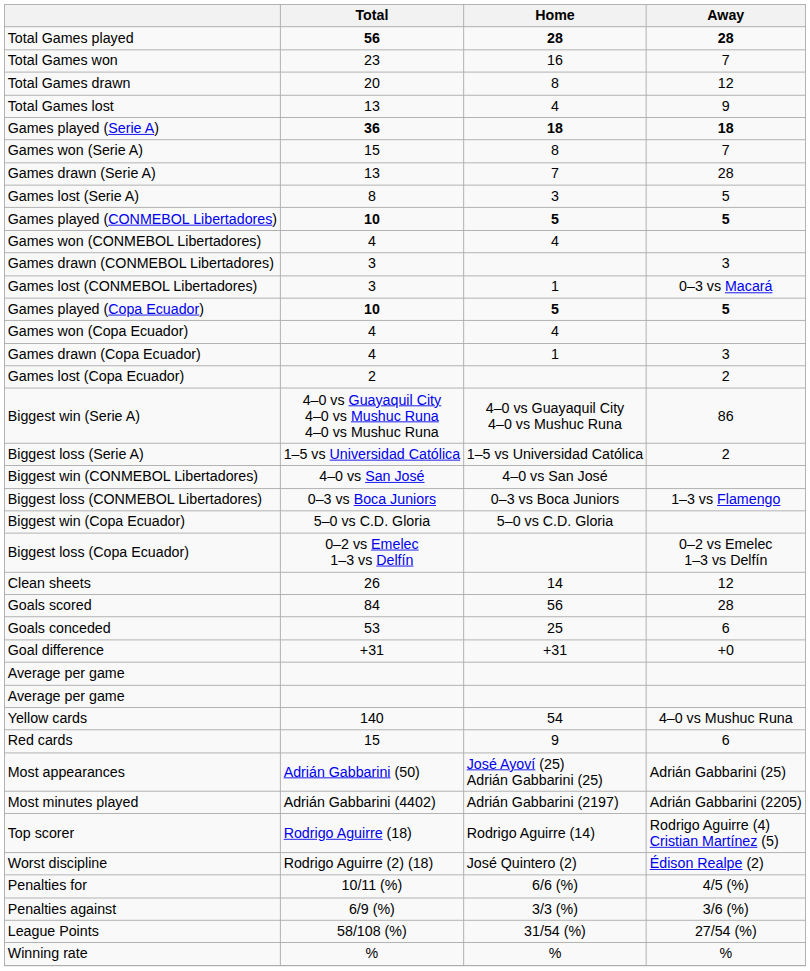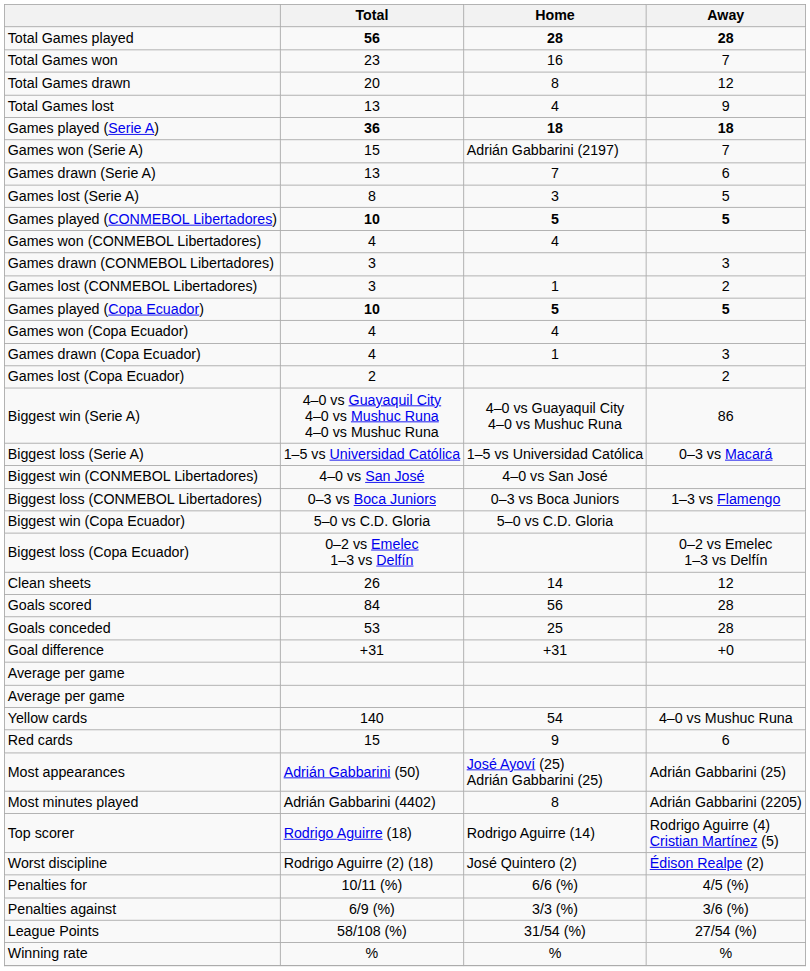 <table class="wikitable" style="text-align: center;">
 <tr>
 <th></th>
 <th>Total</th>
 <th>Home</th>
 <th>Away</th>
 </tr>
 <tr>
 <td align=left>Total Games played</td>
 <td><strong>56</strong></td>
 <td><strong>28</strong></td>
 <td><strong>28</strong></td>
 </tr>
 <tr>
 <td align=left>Total Games won</td>
 <td>23</td>
 <td>16</td>
 <td>7</td>
 </tr>
 <tr>
 <td align=left>Total Games drawn</td>
 <td>20</td>
 <td>8</td>
 <td>12</td>
 </tr>
 <tr>
 <td align=left>Total Games lost</td>
 <td>13</td>
 <td>4</td>
 <td>9</td>
 </tr>
 <tr>
 <td align=left>Games played (<a href='#'>Serie A</a>)</td>
 <td><strong>36</strong></td>
 <td><strong>18</strong></td>
 <td><strong>18</strong></td>
 </tr>
 <tr>
 <td align=left>Games won (Serie A)</td>
 <td>15</td>
-<td>8</td>
+<td align=left> Adrián Gabbarini (2197)</td>
 <td>7</td>
 </tr>
 <tr>
 <td align=left>Games drawn (Serie A)</td>
 <td>13</td>
 <td>7</td>
-<td>28</td>
+<td>6</td>
 </tr>
 <tr>
 <td align=left>Games lost (Serie A)</td>
 <td>8</td>
 <td>3</td>
 <td>5</td>
 </tr>
 <tr>
 <td align=left>Games played (<a href='#'>CONMEBOL Libertadores</a>)</td>
 <td><strong>10</strong></td>
 <td><strong>5</strong></td>
 <td><strong>5</strong></td>
 </tr>
 <tr>
 <td align=left>Games won (CONMEBOL Libertadores)</td>
 <td>4</td>
 <td>4</td>
 <td></td>
 </tr>
 <tr>
 <td align=left>Games drawn (CONMEBOL Libertadores)</td>
 <td>3</td>
 <td></td>
 <td>3</td>
 </tr>
 <tr>
 <td align=left>Games lost (CONMEBOL Libertadores)</td>
 <td>3</td>
 <td>1</td>
-<td>0–3 vs <a href='#'>Macará</a></td>
+<td>2</td>
 </tr>
 <tr>
 <td align=left>Games played (<a href='#'>Copa Ecuador</a>)</td>
 <td><strong>10</strong></td>
 <td><strong>5</strong></td>
 <td><strong>5</strong></td>
 </tr>
 <tr>
 <td align=left>Games won (Copa Ecuador)</td>
 <td>4</td>
 <td>4</td>
 <td></td>
 </tr>
 <tr>
 <td align=left>Games drawn (Copa Ecuador)</td>
 <td>4</td>
 <td>1</td>
 <td>3</td>
 </tr>
 <tr>
 <td align=left>Games lost (Copa Ecuador)</td>
 <td>2</td>
 <td></td>
 <td>2</td>
 </tr>
 <tr>
 <td align=left>Biggest win (Serie A)</td>
 <td>4–0 vs <a href='#'>Guayaquil City</a><br>4–0 vs <a href='#'>Mushuc Runa</a><br>4–0 vs Mushuc Runa</td>
 <td>4–0 vs Guayaquil City<br>4–0 vs Mushuc Runa</td>
 <td>86</td>
 </tr>
 <tr>
 <td align=left>Biggest loss (Serie A)</td>
 <td>1–5 vs <a href='#'>Universidad Católica</a></td>
 <td>1–5 vs Universidad Católica</td>
-<td>2</td>
+<td>0–3 vs <a href='#'>Macará</a></td>
 </tr>
 <tr>
 <td align=left>Biggest win (CONMEBOL Libertadores)</td>
 <td>4–0 vs <a href='#'>San José</a></td>
 <td>4–0 vs San José</td>
 <td></td>
 </tr>
 <tr>
 <td align=left>Biggest loss (CONMEBOL Libertadores)</td>
 <td>0–3 vs <a href='#'>Boca Juniors</a></td>
 <td>0–3 vs Boca Juniors</td>
 <td>1–3 vs <a href='#'>Flamengo</a></td>
 </tr>
 <tr>
 <td align=left>Biggest win (Copa Ecuador)</td>
 <td>5–0 vs C.D. Gloria</td>
 <td>5–0 vs C.D. Gloria</td>
 <td></td>
 </tr>
 <tr>
 <td align=left>Biggest loss (Copa Ecuador)</td>
 <td>0–2 vs <a href='#'>Emelec</a><br>1–3 vs <a href='#'>Delfín</a></td>
 <td></td>
 <td>0–2 vs Emelec<br>1–3 vs Delfín</td>
 </tr>
 <tr>
 <td align=left>Clean sheets</td>
 <td>26</td>
 <td>14</td>
 <td>12</td>
 </tr>
 <tr>
 <td align=left>Goals scored</td>
 <td>84</td>
 <td>56</td>
 <td>28</td>
 </tr>
 <tr>
 <td align=left>Goals conceded</td>
 <td>53</td>
 <td>25</td>
-<td>6</td>
+<td>28</td>
 </tr>
 <tr>
 <td align=left>Goal difference</td>
 <td>+31</td>
 <td>+31</td>
 <td>+0</td>
 </tr>
 <tr>
 <td align=left>Average  per game</td>
 <td></td>
 <td></td>
 <td></td>
 </tr>
 <tr>
 <td align=left>Average  per game</td>
 <td></td>
 <td></td>
 <td></td>
 </tr>
 <tr>
 <td align=left>Yellow cards</td>
 <td>140</td>
 <td>54</td>
 <td>4–0 vs Mushuc Runa</td>
 </tr>
 <tr>
 <td align=left>Red cards</td>
 <td>15</td>
 <td>9</td>
 <td>6</td>
 </tr>
 <tr>
 <td align=left>Most appearances</td>
 <td align=left> <a href='#'>Adrián Gabbarini</a> (50)</td>
 <td align=left> <a href='#'>José Ayoví</a> (25)<br> Adrián Gabbarini (25)</td>
 <td align=left> Adrián Gabbarini (25)</td>
 </tr>
 <tr>
 <td align=left>Most minutes played</td>
 <td align=left> Adrián Gabbarini (4402)</td>
-<td align=left> Adrián Gabbarini (2197)</td>
+<td>8</td>
 <td align=left> Adrián Gabbarini (2205)</td>
 </tr>
 <tr>
 <td align=left>Top scorer</td>
 <td align=left> <a href='#'>Rodrigo Aguirre</a> (18)</td>
 <td align=left> Rodrigo Aguirre (14)</td>
 <td align=left> Rodrigo Aguirre (4)<br> <a href='#'>Cristian Martínez</a> (5)</td>
 </tr>
 <tr>
 <td align=left>Worst discipline</td>
 <td align=left> Rodrigo Aguirre (2)  (18) </td>
 <td align=left> José Quintero (2) </td>
 <td align=left> <a href='#'>Édison Realpe</a> (2) </td>
 </tr>
 <tr>
 <td align=left>Penalties for</td>
 <td>10/11 (%)</td>
 <td>6/6 (%)</td>
 <td>4/5 (%)</td>
 </tr>
 <tr>
 <td align=left>Penalties against</td>
 <td>6/9 (%)</td>
 <td>3/3 (%)</td>
 <td>3/6 (%)</td>
 </tr>
 <tr>
 <td align=left>League Points</td>
 <td>58/108 (%)</td>
 <td>31/54 (%)</td>
 <td>27/54 (%)</td>
 </tr>
 <tr>
 <td align=left>Winning rate</td>
 <td>%</td>
 <td>%</td>
 <td>%</td>
 </tr>
 <tr>
 </tr>
 </table>
